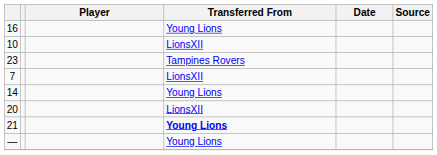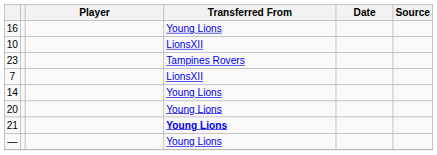 <table class="wikitable plainrowheaders sortable" style="font-size:95%">
 <tr>
 <th></th>
 <th></th>
 <th scope="col" style="width:200px;">Player</th>
 <th scope="col" style="width:250px;">Transferred From</th>
 <th scope="col" style="width:78px;">Date</th>
 <th>Source</th>
 </tr>
 <tr>
 <td align=center>16</td>
 <td align=center></td>
 <td></td>
 <td> <a href='#'>Young Lions</a></td>
 <td align=center></td>
 <td align=center></td>
 </tr>
 <tr>
 <td align=center>10</td>
 <td align=center></td>
 <td></td>
 <td> <a href='#'>LionsXII</a></td>
 <td align=center></td>
 <td align=center></td>
 </tr>
 <tr>
 <td align=center>23</td>
 <td align=center></td>
 <td></td>
 <td> <a href='#'>Tampines Rovers</a></td>
 <td align=center></td>
 <td align=center></td>
 </tr>
 <tr>
 <td align=center>7</td>
 <td align=center></td>
 <td></td>
 <td> <a href='#'>LionsXII</a></td>
 <td align=center></td>
 <td align=center></td>
 </tr>
 <tr>
 <td align=center>14</td>
 <td align=center></td>
 <td></td>
 <td> <a href='#'>Young Lions</a></td>
 <td align=center></td>
 <td align=center></td>
 </tr>
 <tr>
 <td align=center>20</td>
 <td align=center></td>
 <td></td>
-<td> <a href='#'>LionsXII</a></td>
+<td> <a href='#'>Young Lions</a></td>
 <td align=center></td>
 <td align=center></td>
 </tr>
 <tr>
 <td align=center>21</td>
 <td align=center></td>
 <td></td>
 <td><strong> <a href='#'>Young Lions</a></strong></td>
 <td align=center></td>
 <td align=center></td>
 </tr>
 <tr>
 <td align=center>—</td>
 <td align=center></td>
 <td></td>
 <td> <a href='#'>Young Lions</a></td>
 <td align=center></td>
 <td align=center></td>
 </tr>
 <tr>
 </tr>
 </table>
